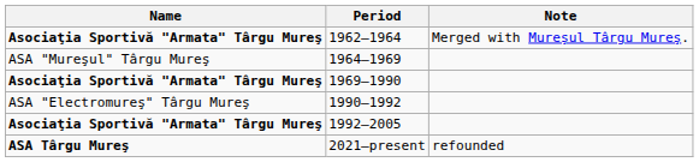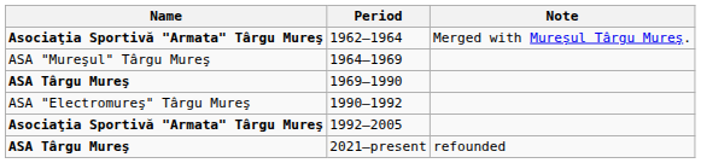 <table class="wikitable" style="font-size:95%; text-align: left;">
 <tr>
 <th>Name</th>
 <th>Period</th>
 <th>Note</th>
 </tr>
 <tr>
 <td><strong>Asociaţia Sportivă "Armata" Târgu Mureş</strong></td>
 <td>1962–1964</td>
 <td>Merged with <a href='#'>Mureşul Târgu Mureş</a>.</td>
 </tr>
 <tr>
 <td>ASA "Mureşul" Târgu Mureş</td>
 <td>1964–1969</td>
 <td></td>
 </tr>
 <tr>
-<td><strong>Asociaţia Sportivă "Armata" Târgu Mureş</strong></td>
+<td><strong>ASA Târgu Mureş</strong></td>
 <td>1969–1990</td>
 <td></td>
 </tr>
 <tr>
 <td>ASA "Electromureş" Târgu Mureş</td>
 <td>1990–1992</td>
 <td></td>
 </tr>
 <tr>
 <td><strong>Asociaţia Sportivă "Armata" Târgu Mureş</strong></td>
 <td>1992–2005</td>
 <td></td>
 </tr>
 <tr>
 <td><strong>ASA Târgu Mureş</strong></td>
 <td>2021–present</td>
 <td>refounded</td>
 </tr>
 </table>
